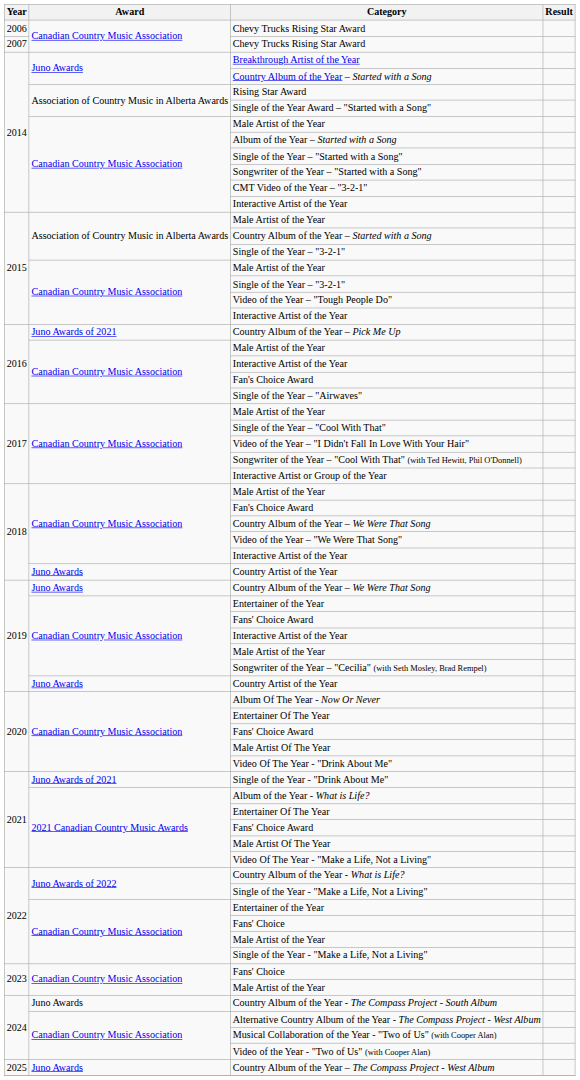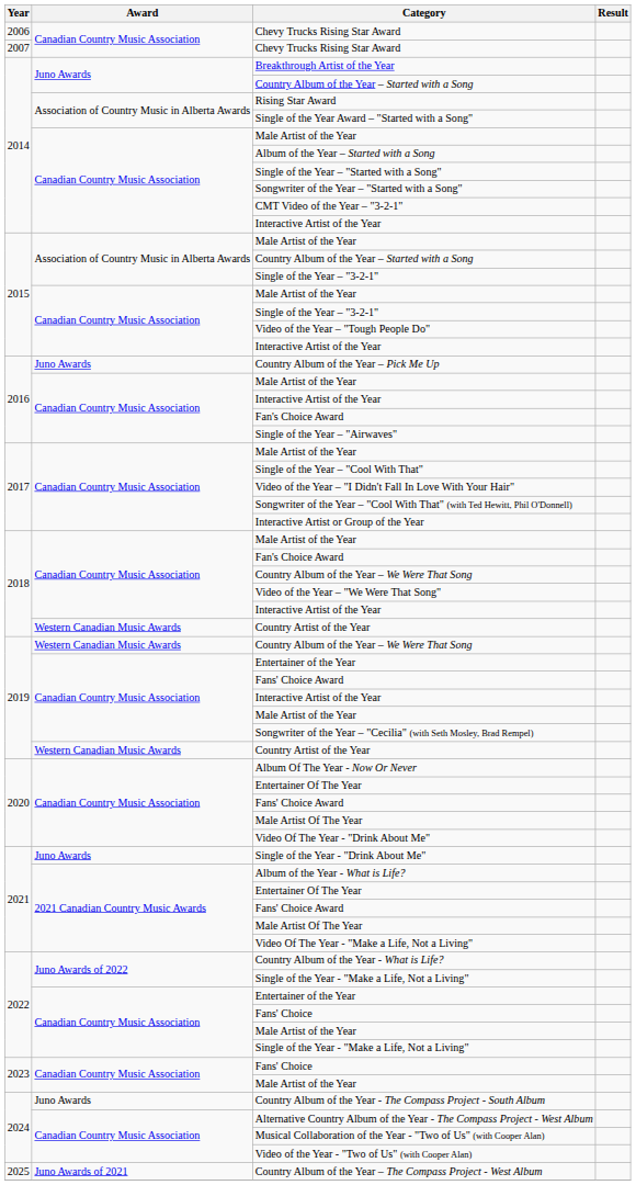 <table class="wikitable" style="text-align:left">
 <tr>
 <th>Year</th>
 <th>Award</th>
 <th>Category</th>
 <th>Result</th>
 </tr>
 <tr>
 <td>2006</td>
 <td rowspan="2"><a href='#'>Canadian Country Music Association</a></td>
 <td>Chevy Trucks Rising Star Award</td>
 <td></td>
 </tr>
 <tr>
 <td>2007</td>
 <td>Chevy Trucks Rising Star Award</td>
 <td></td>
 </tr>
 <tr>
 <td rowspan="10">2014</td>
 <td rowspan="2"><a href='#'>Juno Awards</a></td>
 <td><a href='#'>Breakthrough Artist of the Year</a></td>
 <td></td>
 </tr>
 <tr>
 <td><a href='#'>Country Album of the Year</a> – <em>Started with a Song</em></td>
 <td></td>
 </tr>
 <tr>
 <td rowspan="2">Association of Country Music in Alberta Awards</td>
 <td>Rising Star Award</td>
 <td></td>
 </tr>
 <tr>
 <td>Single of the Year Award – "Started with a Song"</td>
 <td></td>
 </tr>
 <tr>
 <td rowspan="6"><a href='#'>Canadian Country Music Association</a></td>
 <td>Male Artist of the Year</td>
 <td></td>
 </tr>
 <tr>
 <td>Album of the Year – <em>Started with a Song</em></td>
 <td></td>
 </tr>
 <tr>
 <td>Single of the Year – "Started with a Song"</td>
 <td></td>
 </tr>
 <tr>
 <td>Songwriter of the Year – "Started with a Song"</td>
 <td></td>
 </tr>
 <tr>
 <td>CMT Video of the Year – "3-2-1"</td>
 <td></td>
 </tr>
 <tr>
 <td>Interactive Artist of the Year</td>
 <td></td>
 </tr>
 <tr>
 <td rowspan="7">2015</td>
 <td rowspan="3">Association of Country Music in Alberta Awards</td>
 <td>Male Artist of the Year</td>
 <td></td>
 </tr>
 <tr>
 <td>Country Album of the Year – <em>Started with a Song</em></td>
 <td></td>
 </tr>
 <tr>
 <td>Single of the Year – "3-2-1"</td>
 <td></td>
 </tr>
 <tr>
 <td rowspan="4"><a href='#'>Canadian Country Music Association</a></td>
 <td>Male Artist of the Year</td>
 <td></td>
 </tr>
 <tr>
 <td>Single of the Year – "3-2-1"</td>
 <td></td>
 </tr>
 <tr>
 <td>Video of the Year – "Tough People Do"</td>
 <td></td>
 </tr>
 <tr>
 <td>Interactive Artist of the Year</td>
 <td></td>
 </tr>
 <tr>
 <td rowspan=5>2016</td>
-<td><a href='#'>Juno Awards of 2021</a></td>
+<td><a href='#'>Juno Awards</a></td>
 <td>Country Album of the Year – <em>Pick Me Up</em></td>
 <td></td>
 </tr>
 <tr>
 <td rowspan="4"><a href='#'>Canadian Country Music Association</a></td>
 <td>Male Artist of the Year</td>
 <td></td>
 </tr>
 <tr>
 <td>Interactive Artist of the Year</td>
 <td></td>
 </tr>
 <tr>
 <td>Fan's Choice Award</td>
 <td></td>
 </tr>
 <tr>
 <td>Single of the Year – "Airwaves"</td>
 <td></td>
 </tr>
 <tr>
 <td rowspan=5>2017</td>
 <td rowspan=5><a href='#'>Canadian Country Music Association</a></td>
 <td>Male Artist of the Year</td>
 <td></td>
 </tr>
 <tr>
 <td>Single of the Year – "Cool With That"</td>
 <td></td>
 </tr>
 <tr>
 <td>Video of the Year – "I Didn't Fall In Love With Your Hair"</td>
 <td></td>
 </tr>
 <tr>
 <td>Songwriter of the Year – "Cool With That" <small>(with Ted Hewitt, Phil O'Donnell)</small></td>
 <td></td>
 </tr>
 <tr>
 <td>Interactive Artist or Group of the Year</td>
 <td></td>
 </tr>
 <tr>
 <td rowspan=6>2018</td>
 <td rowspan=5><a href='#'>Canadian Country Music Association</a></td>
 <td>Male Artist of the Year</td>
 <td></td>
 </tr>
 <tr>
 <td>Fan's Choice Award</td>
 <td></td>
 </tr>
 <tr>
 <td>Country Album of the Year – <em>We Were That Song</em></td>
 <td></td>
 </tr>
 <tr>
 <td>Video of the Year – "We Were That Song"</td>
 <td></td>
 </tr>
 <tr>
 <td>Interactive Artist of the Year</td>
 <td></td>
 </tr>
 <tr>
-<td><a href='#'>Juno Awards</a></td>
+<td><a href='#'>Western Canadian Music Awards</a></td>
 <td>Country Artist of the Year</td>
 <td></td>
 </tr>
 <tr>
 <td rowspan=7>2019</td>
-<td><a href='#'>Juno Awards</a></td>
+<td><a href='#'>Western Canadian Music Awards</a></td>
 <td>Country Album of the Year – <em>We Were That Song</em></td>
 <td></td>
 </tr>
 <tr>
 <td rowspan=5><a href='#'>Canadian Country Music Association</a></td>
 <td>Entertainer of the Year</td>
 <td></td>
 </tr>
 <tr>
 <td>Fans' Choice Award</td>
 <td></td>
 </tr>
 <tr>
 <td>Interactive Artist of the Year</td>
 <td></td>
 </tr>
 <tr>
 <td>Male Artist of the Year</td>
 <td></td>
 </tr>
 <tr>
 <td>Songwriter of the Year – "Cecilia" <small>(with Seth Mosley, Brad Rempel)</small></td>
 <td></td>
 </tr>
 <tr>
-<td><a href='#'>Juno Awards</a></td>
+<td><a href='#'>Western Canadian Music Awards</a></td>
 <td>Country Artist of the Year</td>
 <td></td>
 </tr>
 <tr>
 <td rowspan=5>2020</td>
 <td rowspan=5><a href='#'>Canadian Country Music Association</a></td>
 <td>Album Of The Year - <em>Now Or Never</em></td>
 <td></td>
 </tr>
 <tr>
 <td>Entertainer Of The Year</td>
 <td></td>
 </tr>
 <tr>
 <td>Fans' Choice Award</td>
 <td></td>
 </tr>
 <tr>
 <td>Male Artist Of The Year</td>
 <td></td>
 </tr>
 <tr>
 <td>Video Of The Year - "Drink About Me"</td>
 <td></td>
 </tr>
 <tr>
 <td rowspan="6">2021</td>
-<td><a href='#'>Juno Awards of 2021</a></td>
+<td><a href='#'>Juno Awards</a></td>
 <td>Single of the Year - "Drink About Me"</td>
 <td></td>
 </tr>
 <tr>
 <td rowspan=5><a href='#'>2021 Canadian Country Music Awards</a></td>
 <td>Album of the Year - <em>What is Life?</em></td>
 <td></td>
 </tr>
 <tr>
 <td>Entertainer Of The Year</td>
 <td></td>
 </tr>
 <tr>
 <td>Fans' Choice Award</td>
 <td></td>
 </tr>
 <tr>
 <td>Male Artist Of The Year</td>
 <td></td>
 </tr>
 <tr>
 <td>Video Of The Year - "Make a Life, Not a Living"</td>
 <td></td>
 </tr>
 <tr>
 <td rowspan="6">2022</td>
 <td rowspan="2"><a href='#'>Juno Awards of 2022</a></td>
 <td>Country Album of the Year - <em>What is Life?</em></td>
 <td></td>
 </tr>
 <tr>
 <td>Single of the Year - "Make a Life, Not a Living"</td>
 <td></td>
 </tr>
 <tr>
 <td rowspan="4"><a href='#'>Canadian Country Music Association</a></td>
 <td>Entertainer of the Year</td>
 <td></td>
 </tr>
 <tr>
 <td>Fans' Choice</td>
 <td></td>
 </tr>
 <tr>
 <td>Male Artist of the Year</td>
 <td></td>
 </tr>
 <tr>
 <td>Single of the Year - "Make a Life, Not a Living"</td>
 <td></td>
 </tr>
 <tr>
 <td rowspan="2">2023</td>
 <td rowspan="2"><a href='#'>Canadian Country Music Association</a></td>
 <td>Fans' Choice</td>
 <td></td>
 </tr>
 <tr>
 <td>Male Artist of the Year</td>
 <td></td>
 </tr>
 <tr>
 <td rowspan="4">2024</td>
 <td>Juno Awards</td>
 <td>Country Album of the Year - <em>The Compass Project - South Album</em></td>
 <td></td>
 </tr>
 <tr>
 <td rowspan="3"><a href='#'>Canadian Country Music Association</a></td>
 <td>Alternative Country Album of the Year - <em>The Compass Project - West Album</em></td>
 <td></td>
 </tr>
 <tr>
 <td>Musical Collaboration of the Year - "Two of Us" <small>(with Cooper Alan)</small></td>
 <td></td>
 </tr>
 <tr>
 <td>Video of the Year - "Two of Us" <small>(with Cooper Alan)</small></td>
 <td></td>
 </tr>
 <tr>
 <td>2025</td>
-<td><a href='#'>Juno Awards</a></td>
+<td><a href='#'>Juno Awards of 2021</a></td>
 <td>Country Album of the Year – <em>The Compass Project - West Album</em></td>
 <td></td>
 </tr>
 <tr>
 </tr>
 </table>
